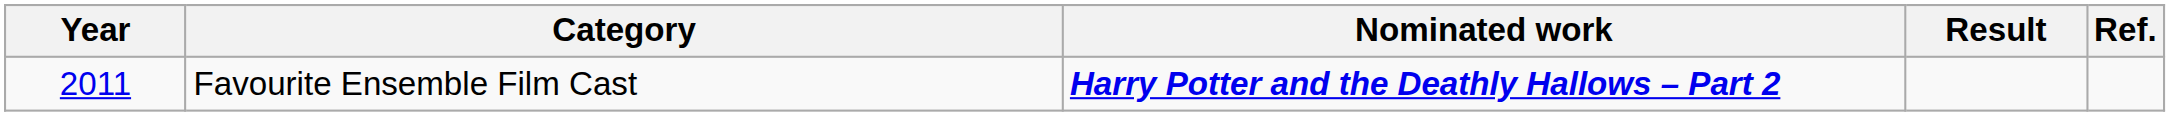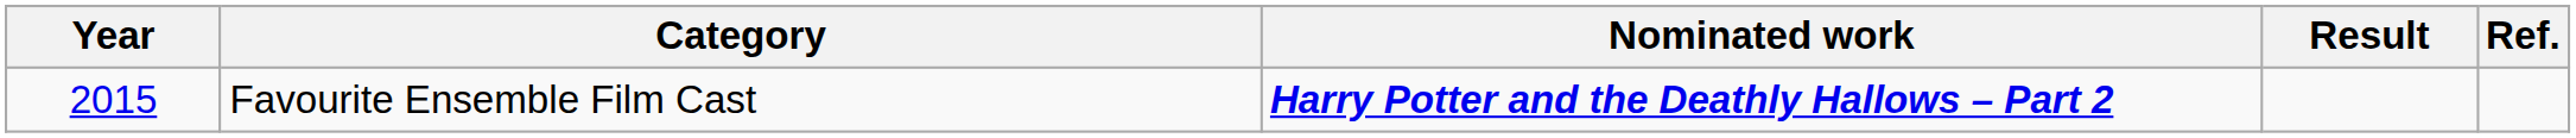 <table class=wikitable>
 <tr>
 <th scope="col" style="width:5em;">Year</th>
 <th scope="col" style="width:26em;">Category</th>
 <th scope="col" style="width:25em;">Nominated work</th>
 <th scope="col" style="width:5em;">Result</th>
 <th>Ref.</th>
 </tr>
 <tr>
-<td style="text-align:center;"><a href='#'>2011</a></td>
+<td style="text-align:center;"><a href='#'>2015</a></td>
 <td>Favourite Ensemble Film Cast</td>
 <td><strong><em><a href='#'>Harry Potter and the Deathly Hallows – Part 2</a></em></strong></td>
 <td></td>
 <td></td>
 </tr>
 </table>
